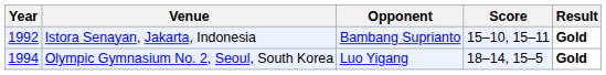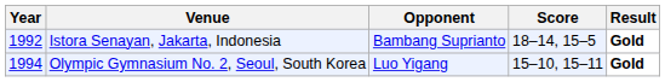 <table class="sortable wikitable" style="font-size: 90%;">
 <tr>
 <th>Year</th>
 <th>Venue</th>
 <th>Opponent</th>
 <th>Score</th>
 <th>Result</th>
 </tr>
 <tr style="background:#ECF2FF">
 <td align="center"><a href='#'>1992</a></td>
 <td align="left"><a href='#'>Istora Senayan</a>, <a href='#'>Jakarta</a>, Indonesia</td>
 <td align="left"> <a href='#'>Bambang Suprianto</a></td>
-<td align="left">15–10, 15–11</td>
+<td align="left">18–14, 15–5</td>
 <td style="text-align:left; background:white"> <strong>Gold</strong></td>
 </tr>
 <tr style="background:#ECF2FF">
 <td align="center"><a href='#'>1994</a></td>
 <td align="left"><a href='#'>Olympic Gymnasium No. 2</a>, <a href='#'>Seoul</a>, South Korea</td>
 <td align="left"> <a href='#'>Luo Yigang</a></td>
-<td align="left">18–14, 15–5</td>
+<td align="left">15–10, 15–11</td>
 <td style="text-align:left; background:white"> <strong>Gold</strong></td>
 </tr>
 </table>
